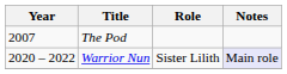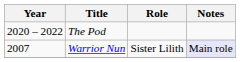 <table class="wikitable sortable">
 <tr>
 <th>Year</th>
 <th>Title</th>
 <th>Role</th>
 <th class="unsortable">Notes</th>
 </tr>
 <tr>
-<td>2007</td>
+<td>2020 – 2022</td>
 <td><em>The Pod</em></td>
 <td></td>
 <td></td>
 </tr>
 <tr>
-<td>2020 – 2022</td>
+<td>2007</td>
 <td><em><a href='#'>Warrior Nun</a></em></td>
 <td>Sister Lilith</td>
 <td style="background: lavender;">Main role</td>
 </tr>
 <tr>
 </tr>
 </table>
